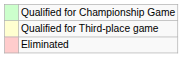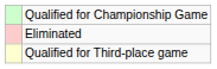 <table class="wikitable">
 <tr>
 <td style="width: 15px; background: #CFC;"></td>
 <td>Qualified for Championship Game</td>
 </tr>
 <tr>
+<td style="width: 15px; background: #FCC;"></td>
+<td>Eliminated</td>
+</tr>
+<tr>
 <td style="width: 15px; background: #ffffd0;"></td>
 <td>Qualified for Third-place game</td>
 </tr>
-<tr>
-<td style="width: 15px; background: #FCC;"></td>
-<td>Eliminated</td>
-</tr>
 </table>
